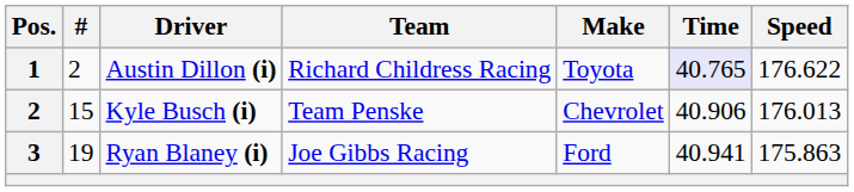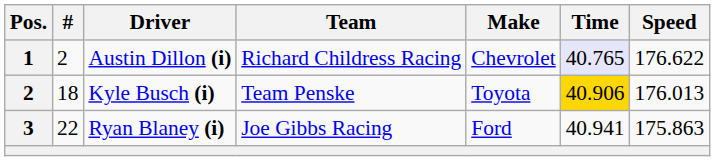 <table class="wikitable" style="font-size: 95%;">
 <tr>
 <th>Pos.</th>
 <th>#</th>
 <th>Driver</th>
 <th>Team</th>
 <th>Make</th>
 <th>Time</th>
 <th>Speed</th>
 </tr>
 <tr>
 <th>1</th>
 <td>2</td>
 <td><a href='#'>Austin Dillon</a> <strong>(i)</strong></td>
 <td><a href='#'>Richard Childress Racing</a></td>
-<td><a href='#'>Toyota</a></td>
+<td><a href='#'>Chevrolet</a></td>
 <td style="background: lavender;">40.765</td>
 <td>176.622</td>
 </tr>
 <tr>
 <th>2</th>
-<td>15</td>
+<td>18</td>
 <td><a href='#'>Kyle Busch</a> <strong>(i)</strong></td>
 <td><a href='#'>Team Penske</a></td>
-<td><a href='#'>Chevrolet</a></td>
-<td>40.906</td>
+<td><a href='#'>Toyota</a></td>
+<td style="background: gold;">40.906</td>
 <td>176.013</td>
 </tr>
 <tr>
 <th>3</th>
-<td>19</td>
+<td>22</td>
 <td><a href='#'>Ryan Blaney</a> <strong>(i)</strong></td>
 <td><a href='#'>Joe Gibbs Racing</a></td>
 <td><a href='#'>Ford</a></td>
 <td>40.941</td>
 <td>175.863</td>
 </tr>
 <tr>
 <th colspan="7"></th>
 </tr>
 </table>
